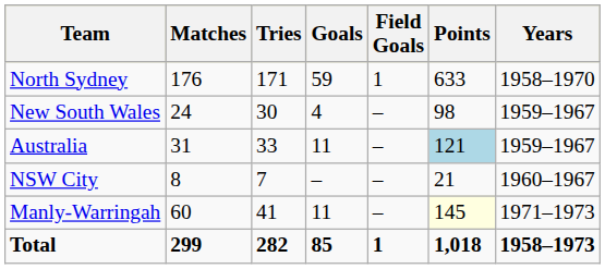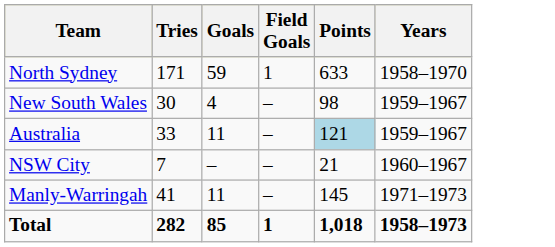 <table class="wikitable">
 <tr style="background:#bdb76b;">
 <th>Team</th>
-<th>Matches</th>
 <th>Tries</th>
 <th>Goals</th>
 <th>Field<br>Goals</th>
 <th>Points</th>
 <th>Years</th>
 </tr>
 <tr>
 <td> <a href='#'>North Sydney</a></td>
-<td>176</td>
 <td>171</td>
 <td>59</td>
 <td>1</td>
 <td>633</td>
 <td>1958–1970</td>
 </tr>
 <tr>
 <td> <a href='#'>New South Wales</a></td>
-<td>24</td>
 <td>30</td>
 <td>4</td>
 <td>–</td>
 <td>98</td>
 <td>1959–1967</td>
 </tr>
 <tr>
 <td> <a href='#'>Australia</a></td>
-<td>31</td>
 <td>33</td>
 <td>11</td>
 <td>–</td>
 <td style="background: lightblue;">121</td>
 <td>1959–1967</td>
 </tr>
 <tr>
 <td> <a href='#'>NSW City</a></td>
-<td>8</td>
 <td>7</td>
 <td>–</td>
 <td>–</td>
 <td>21</td>
 <td>1960–1967</td>
 </tr>
 <tr>
 <td> <a href='#'>Manly-Warringah</a></td>
-<td>60</td>
 <td>41</td>
 <td>11</td>
 <td>–</td>
-<td style="background: lightyellow;">145</td>
+<td>145</td>
 <td>1971–1973</td>
 </tr>
 <tr>
 <td><strong>Total</strong></td>
-<td><strong>299</strong></td>
 <td><strong>282</strong></td>
 <td><strong>85</strong></td>
 <td><strong>1</strong></td>
 <td><strong>1,018</strong></td>
 <td><strong>1958–1973</strong></td>
 </tr>
 </table>
